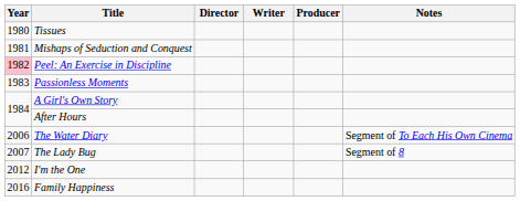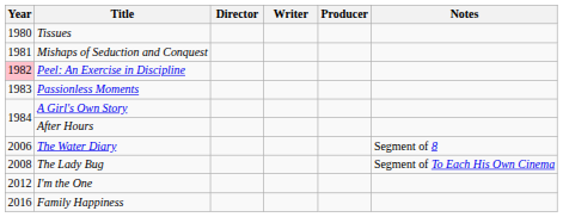 <table class="wikitable">
 <tr>
 <th>Year</th>
 <th>Title</th>
 <th width=65>Director</th>
 <th width=65>Writer</th>
 <th width=65>Producer</th>
 <th>Notes</th>
 </tr>
 <tr>
 <td>1980</td>
 <td><em>Tissues</em></td>
 <td></td>
 <td></td>
 <td></td>
 <td></td>
 </tr>
 <tr>
 <td>1981</td>
 <td><em>Mishaps of Seduction and Conquest</em></td>
 <td></td>
 <td></td>
 <td></td>
 <td></td>
 </tr>
 <tr>
 <td style="background: pink;">1982</td>
 <td><em><a href='#'>Peel: An Exercise in Discipline</a></em></td>
 <td></td>
 <td></td>
 <td></td>
 <td></td>
 </tr>
 <tr>
 <td>1983</td>
 <td><em><a href='#'>Passionless Moments</a></em></td>
 <td></td>
 <td></td>
 <td></td>
 <td></td>
 </tr>
 <tr>
 <td rowspan="2">1984</td>
 <td><em><a href='#'>A Girl's Own Story</a></em></td>
 <td></td>
 <td></td>
 <td></td>
 <td></td>
 </tr>
 <tr>
 <td><em>After Hours</em></td>
 <td></td>
 <td></td>
 <td></td>
 <td></td>
 </tr>
 <tr>
 <td>2006</td>
 <td><em><a href='#'>The Water Diary</a></em></td>
 <td></td>
 <td></td>
 <td></td>
-<td>Segment of <em><a href='#'>To Each His Own Cinema</a></em></td>
+<td>Segment of <em><a href='#'>8</a></em></td>
 </tr>
 <tr>
-<td>2007</td>
+<td>2008</td>
 <td><em>The Lady Bug</em></td>
 <td></td>
 <td></td>
 <td></td>
-<td>Segment of <em><a href='#'>8</a></em></td>
+<td>Segment of <em><a href='#'>To Each His Own Cinema</a></em></td>
 </tr>
 <tr>
 <td>2012</td>
 <td><em>I'm the One</em></td>
 <td></td>
 <td></td>
 <td></td>
 <td></td>
 </tr>
 <tr>
 <td>2016</td>
 <td><em>Family Happiness</em></td>
 <td></td>
 <td></td>
 <td></td>
 <td></td>
 </tr>
 </table>
